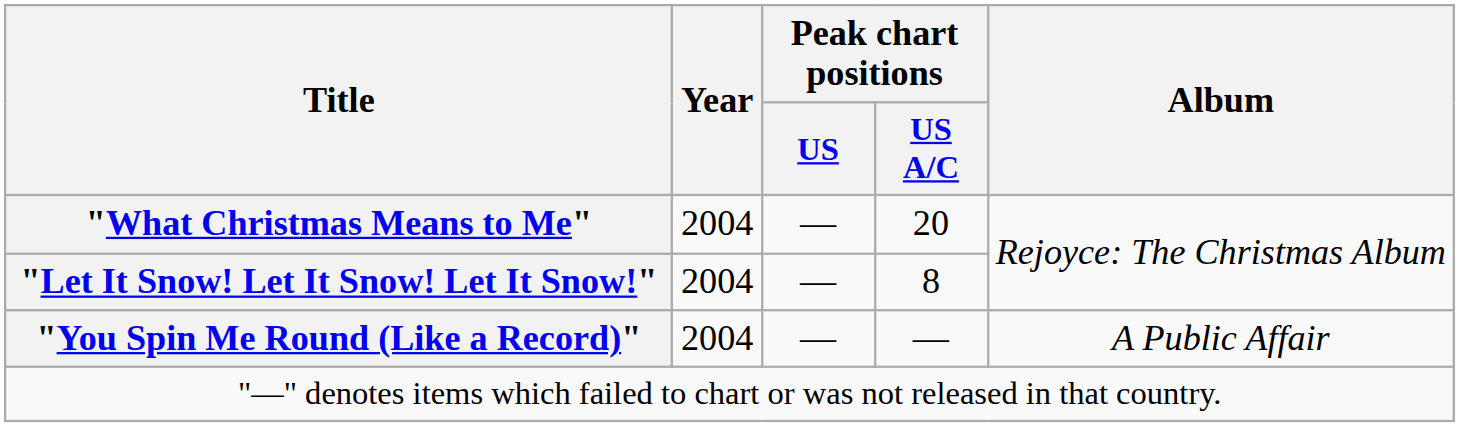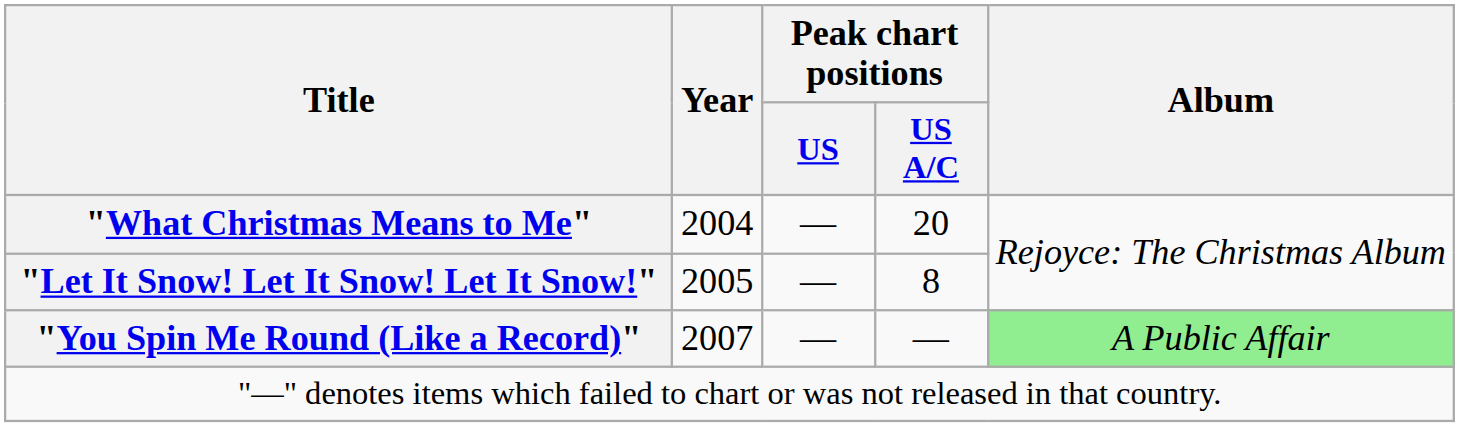 <table class="wikitable plainrowheaders" style="text-align:center;" border="1">
 <tr>
 <th scope="col" rowspan="2" style="width:18em;">Title</th>
 <th scope="col" rowspan="2">Year</th>
 <th scope="col" colspan="2">Peak chart positions</th>
 <th scope="col" rowspan="2">Album</th>
 </tr>
 <tr>
 <th scope="col" style="width:3em;font-size:90%;"><a href='#'>US</a><br></th>
 <th scope="col" style="width:3em;font-size:90%;"><a href='#'>US<br>A/C</a><br></th>
 </tr>
 <tr>
 <th scope="row">"<a href='#'>What Christmas Means to Me</a>"</th>
 <td>2004</td>
 <td>—</td>
 <td>20</td>
 <td rowspan="2"><em>Rejoyce: The Christmas Album</em></td>
 </tr>
 <tr>
 <th scope="row">"<a href='#'>Let It Snow! Let It Snow! Let It Snow!</a>"</th>
-<td>2004</td>
+<td>2005</td>
 <td>—</td>
 <td>8</td>
 </tr>
 <tr>
 <th scope="row">"<a href='#'>You Spin Me Round (Like a Record)</a>"</th>
-<td>2004</td>
+<td>2007</td>
 <td>—</td>
 <td>—</td>
-<td><em>A Public Affair</em></td>
+<td style="background: lightgreen;"><em>A Public Affair</em></td>
 </tr>
 <tr>
 <td colspan="15" style="text-align:center;font-size:90%">"—" denotes items which failed to chart or was not released in that country.</td>
 </tr>
 </table>
